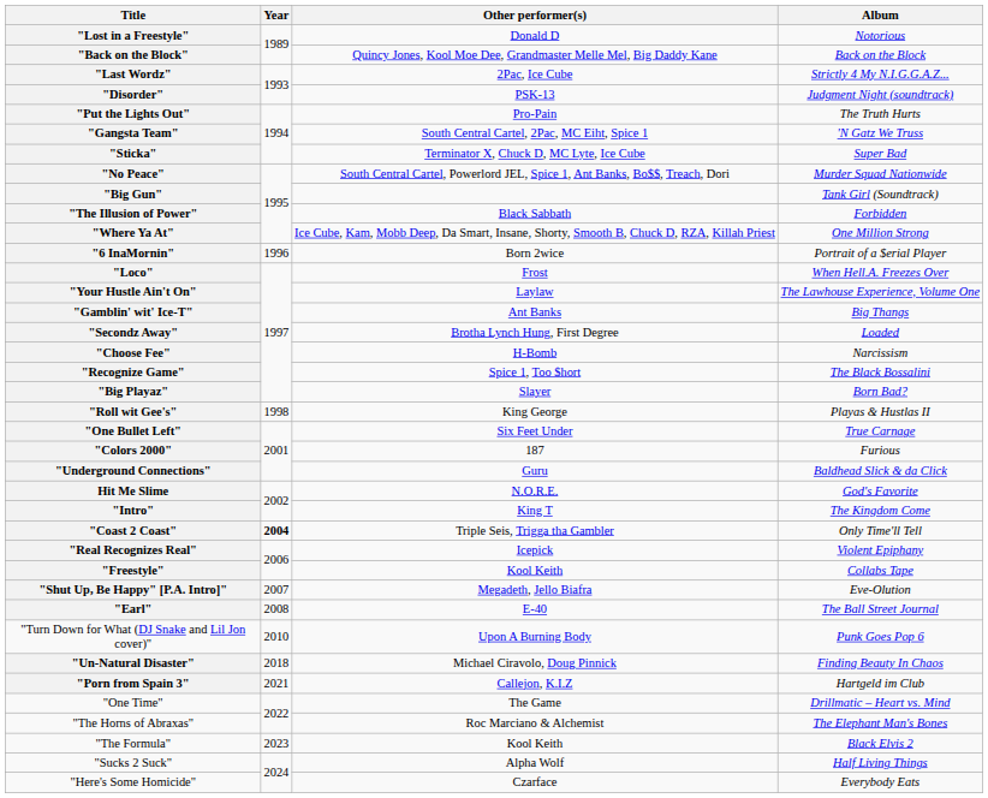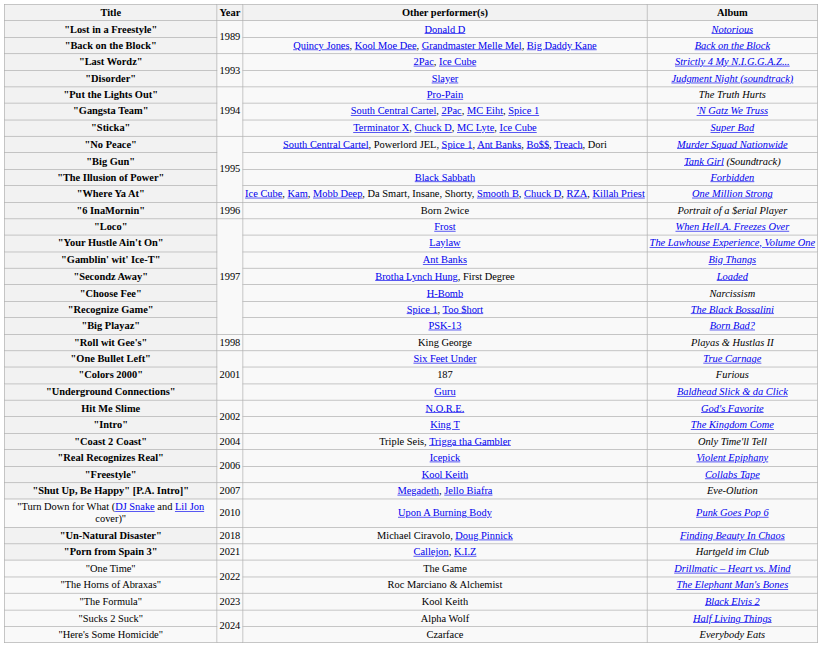 <table class="wikitable plainrowheaders" style="text-align:center;">
 <tr>
 <th scope="col" style="width:20em;">Title</th>
 <th scope="col">Year</th>
 <th scope="col">Other performer(s)</th>
 <th scope="col">Album</th>
 </tr>
 <tr>
 <th scope="row">"Lost in a Freestyle"</th>
 <td rowspan="2">1989</td>
 <td><a href='#'>Donald D</a></td>
 <td><em><a href='#'>Notorious</a></em></td>
 </tr>
 <tr>
 <th scope="row">"Back on the Block"</th>
 <td><a href='#'>Quincy Jones</a>, <a href='#'>Kool Moe Dee</a>, <a href='#'>Grandmaster Melle Mel</a>, <a href='#'>Big Daddy Kane</a></td>
 <td><em><a href='#'>Back on the Block</a></em></td>
 </tr>
 <tr>
 <th scope="row">"Last Wordz"</th>
 <td rowspan="2">1993</td>
 <td><a href='#'>2Pac</a>, <a href='#'>Ice Cube</a></td>
 <td><em><a href='#'>Strictly 4 My N.I.G.G.A.Z...</a></em></td>
 </tr>
 <tr>
 <th scope="row">"Disorder"</th>
-<td><a href='#'>PSK-13</a></td>
+<td><a href='#'>Slayer</a></td>
 <td><em><a href='#'>Judgment Night (soundtrack)</a></em></td>
 </tr>
 <tr>
 <th scope="row">"Put the Lights Out"</th>
 <td rowspan="3">1994</td>
 <td><a href='#'>Pro-Pain</a></td>
 <td><em>The Truth Hurts</em></td>
 </tr>
 <tr>
 <th scope="row">"Gangsta Team"</th>
 <td><a href='#'>South Central Cartel</a>, <a href='#'>2Pac</a>, <a href='#'>MC Eiht</a>, <a href='#'>Spice 1</a></td>
 <td><em><a href='#'>'N Gatz We Truss</a></em></td>
 </tr>
 <tr>
 <th scope="row">"Sticka"</th>
 <td><a href='#'>Terminator X</a>, <a href='#'>Chuck D</a>, <a href='#'>MC Lyte</a>, <a href='#'>Ice Cube</a></td>
 <td><em><a href='#'>Super Bad</a></em></td>
 </tr>
 <tr>
 <th scope="row">"No Peace"</th>
 <td rowspan="4">1995</td>
 <td><a href='#'>South Central Cartel</a>, Powerlord JEL, <a href='#'>Spice 1</a>, <a href='#'>Ant Banks</a>, <a href='#'>Bo$$</a>, <a href='#'>Treach</a>, Dori</td>
 <td><em><a href='#'>Murder Squad Nationwide</a></em></td>
 </tr>
 <tr>
 <th>"Big Gun"</th>
 <td></td>
 <td><em><a href='#'>Tank Girl</a> (Soundtrack)</em></td>
 </tr>
 <tr>
 <th scope="row">"The Illusion of Power"</th>
 <td><a href='#'>Black Sabbath</a></td>
 <td><em><a href='#'>Forbidden</a></em></td>
 </tr>
 <tr>
 <th scope="row">"Where Ya At"</th>
 <td><a href='#'>Ice Cube</a>, <a href='#'>Kam</a>, <a href='#'>Mobb Deep</a>, Da Smart, Insane, Shorty, <a href='#'>Smooth B</a>, <a href='#'>Chuck D</a>, <a href='#'>RZA</a>, <a href='#'>Killah Priest</a></td>
 <td><em><a href='#'>One Million Strong</a></em></td>
 </tr>
 <tr>
 <th scope="row">"6 InaMornin"</th>
 <td>1996</td>
 <td>Born 2wice</td>
 <td><em>Portrait of a $erial Player</em></td>
 </tr>
 <tr>
 <th scope="row">"Loco"</th>
 <td rowspan="7">1997</td>
 <td><a href='#'>Frost</a></td>
 <td><em><a href='#'>When Hell.A. Freezes Over</a></em></td>
 </tr>
 <tr>
 <th scope="row">"Your Hustle Ain't On"</th>
 <td><a href='#'>Laylaw</a></td>
 <td><em><a href='#'>The Lawhouse Experience, Volume One</a></em></td>
 </tr>
 <tr>
 <th scope="row">"Gamblin' wit' Ice-T"</th>
 <td><a href='#'>Ant Banks</a></td>
 <td><em><a href='#'>Big Thangs</a></em></td>
 </tr>
 <tr>
 <th scope="row">"Secondz Away"</th>
 <td><a href='#'>Brotha Lynch Hung</a>, First Degree</td>
 <td><em><a href='#'>Loaded</a></em></td>
 </tr>
 <tr>
 <th scope="row">"Choose Fee"</th>
 <td><a href='#'>H-Bomb</a></td>
 <td><em>Narcissism</em></td>
 </tr>
 <tr>
 <th scope="row">"Recognize Game"</th>
 <td><a href='#'>Spice 1</a>, <a href='#'>Too $hort</a></td>
 <td><em><a href='#'>The Black Bossalini</a></em></td>
 </tr>
 <tr>
 <th scope="row">"Big Playaz"</th>
-<td><a href='#'>Slayer</a></td>
+<td><a href='#'>PSK-13</a></td>
 <td><em><a href='#'>Born Bad?</a></em></td>
 </tr>
 <tr>
 <th scope="row">"Roll wit Gee's"</th>
 <td>1998</td>
 <td>King George</td>
 <td><em>Playas & Hustlas II</em></td>
 </tr>
 <tr>
 <th scope="row">"One Bullet Left"</th>
 <td rowspan="3">2001</td>
 <td><a href='#'>Six Feet Under</a></td>
 <td><em><a href='#'>True Carnage</a></em></td>
 </tr>
 <tr>
 <th scope="row">"Colors 2000"</th>
 <td>187</td>
 <td><em>Furious</em></td>
 </tr>
 <tr>
 <th>"Underground Connections"</th>
 <td><a href='#'>Guru</a></td>
 <td><em><a href='#'>Baldhead Slick & da Click</a></em></td>
 </tr>
 <tr>
 <th scope="row">Hit Me Slime</th>
 <td rowspan="2">2002</td>
 <td><a href='#'>N.O.R.E.</a></td>
 <td><a href='#'><em>God's Favorite</em></a></td>
 </tr>
 <tr>
 <th scope="row">"Intro"</th>
 <td><a href='#'>King T</a></td>
 <td><em><a href='#'>The Kingdom Come</a></em></td>
 </tr>
 <tr>
 <th scope="row">"Coast 2 Coast"</th>
-<td><strong>2004</strong></td>
+<td>2004</td>
 <td>Triple Seis, <a href='#'>Trigga tha Gambler</a></td>
 <td><em>Only Time'll Tell</em></td>
 </tr>
 <tr>
 <th scope="row">"Real Recognizes Real"</th>
 <td rowspan="2">2006</td>
 <td><a href='#'>Icepick</a></td>
 <td><em><a href='#'>Violent Epiphany</a></em></td>
 </tr>
 <tr>
 <th scope="row">"Freestyle"</th>
 <td><a href='#'>Kool Keith</a></td>
 <td><em><a href='#'>Collabs Tape</a></em></td>
 </tr>
 <tr>
 <th scope="row">"Shut Up, Be Happy" [P.A. Intro]"</th>
 <td>2007</td>
 <td><a href='#'>Megadeth</a>, <a href='#'>Jello Biafra</a></td>
 <td><em>Eve-Olution</em></td>
-</tr>
-<tr>
-<th scope="row">"Earl"</th>
-<td>2008</td>
-<td><a href='#'>E-40</a></td>
-<td><em><a href='#'>The Ball Street Journal</a></em></td>
 </tr>
 <tr>
 <td>"Turn Down for What (<a href='#'>DJ Snake</a> and <a href='#'>Lil Jon</a> cover)"</td>
 <td>2010</td>
 <td><a href='#'>Upon A Burning Body</a></td>
 <td><em><a href='#'>Punk Goes Pop 6</a></em></td>
 </tr>
 <tr>
 <th scope="row">"Un-Natural Disaster"</th>
 <td>2018</td>
 <td>Michael Ciravolo, <a href='#'>Doug Pinnick</a></td>
 <td><em><a href='#'>Finding Beauty In Chaos</a></em></td>
 </tr>
 <tr>
 <th scope="row">"Porn from Spain 3"</th>
 <td>2021</td>
 <td><a href='#'>Callejon</a>, <a href='#'>K.I.Z</a></td>
 <td><em>Hartgeld im Club</em></td>
 </tr>
 <tr>
 <td>"One Time"</td>
 <td rowspan="2">2022</td>
 <td>The Game</td>
 <td><em><a href='#'>Drillmatic – Heart vs. Mind</a></em></td>
 </tr>
 <tr>
 <td>"The Horns of Abraxas"</td>
 <td>Roc Marciano & Alchemist</td>
 <td><em><a href='#'>The Elephant Man's Bones</a></em></td>
 </tr>
 <tr>
 <td scope="row">"The Formula"</td>
 <td>2023</td>
 <td>Kool Keith</td>
 <td><em><a href='#'>Black Elvis 2</a></em></td>
 </tr>
 <tr>
 <td scope="row">"Sucks 2 Suck"</td>
 <td rowspan="2">2024</td>
 <td>Alpha Wolf</td>
 <td><em><a href='#'>Half Living Things</a></em></td>
 </tr>
 <tr>
 <td>"Here's Some Homicide"</td>
 <td>Czarface</td>
 <td><em>Everybody Eats</em></td>
 </tr>
 </table>
